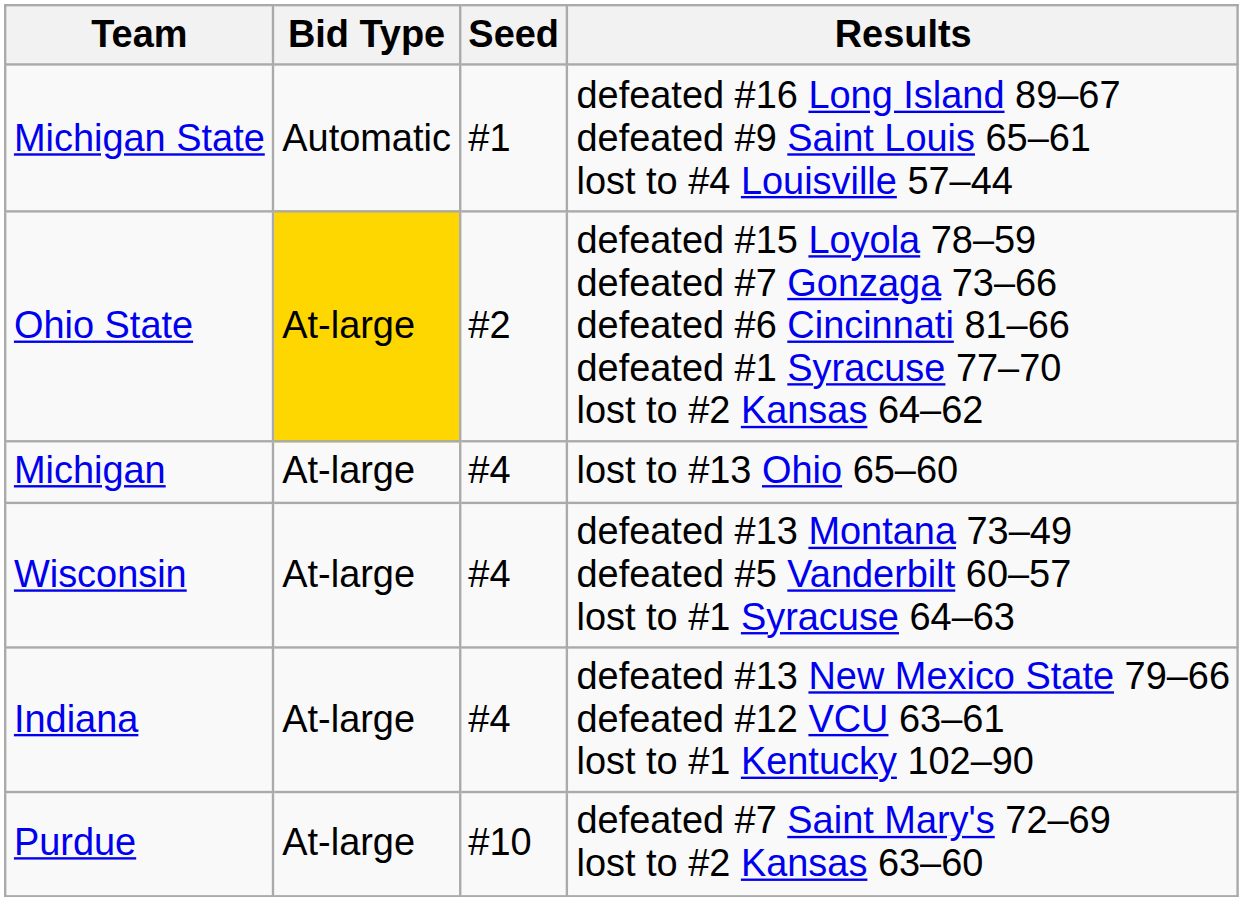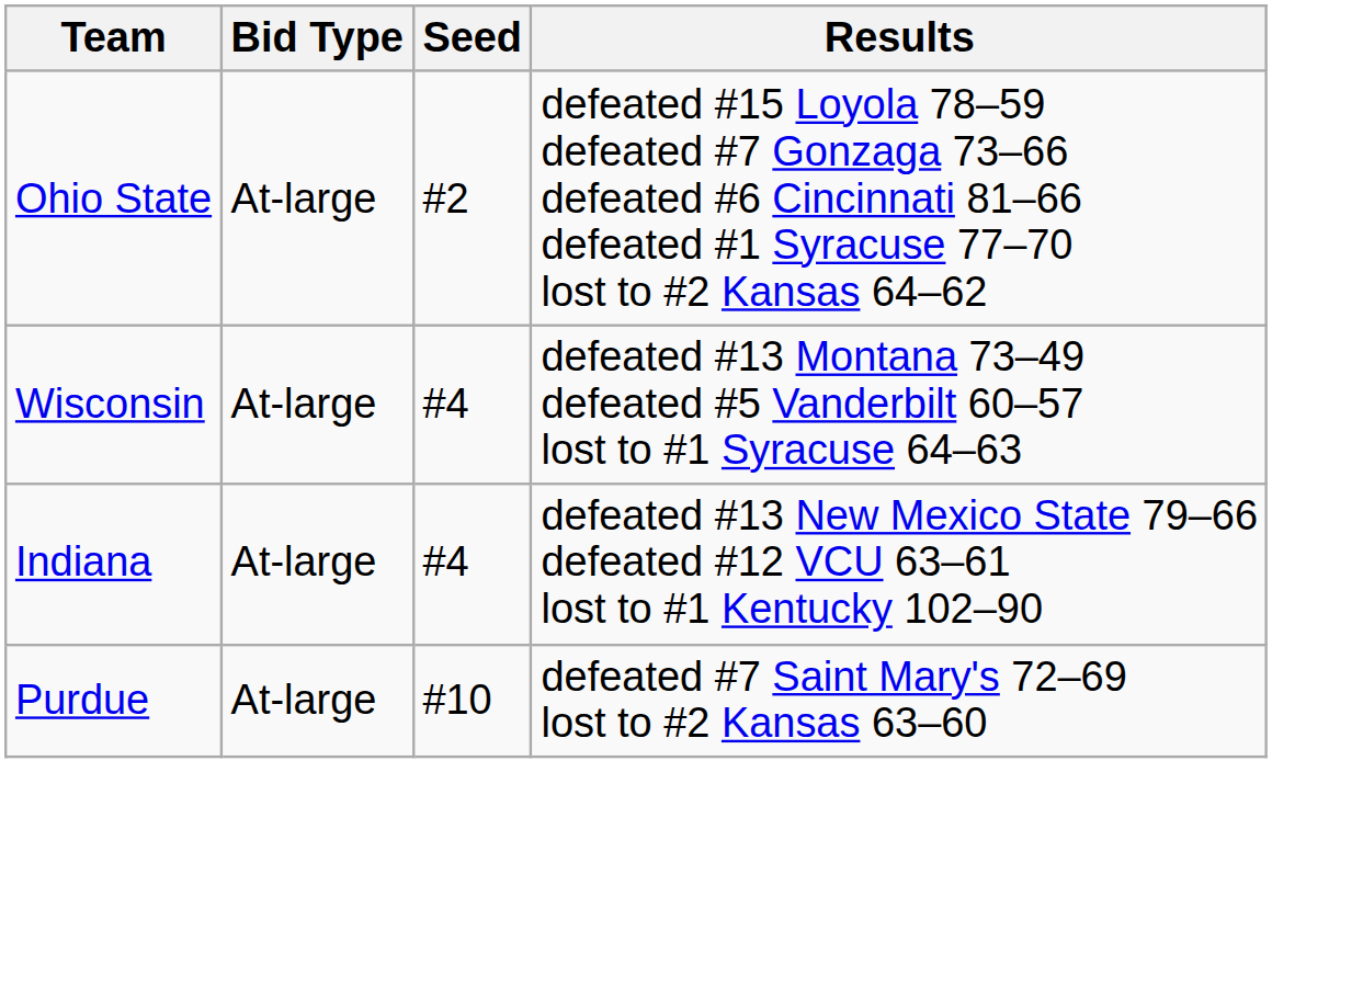 <table class="wikitable">
 <tr>
 <th align="center">Team</th>
 <th align="center">Bid Type</th>
 <th align="center">Seed</th>
 <th align="center">Results</th>
 </tr>
 <tr>
-<td><a href='#'>Michigan State</a></td>
-<td>Automatic</td>
-<td>#1</td>
-<td>defeated #16 <a href='#'>Long Island</a> 89–67<br> defeated #9 <a href='#'>Saint Louis</a> 65–61<br>lost to #4 <a href='#'>Louisville</a> 57–44</td>
-</tr>
-<tr>
 <td><a href='#'>Ohio State</a></td>
-<td style="background: gold;">At-large</td>
+<td>At-large</td>
 <td>#2</td>
 <td>defeated #15 <a href='#'>Loyola</a> 78–59<br> defeated #7 <a href='#'>Gonzaga</a> 73–66 <br> defeated #6 <a href='#'>Cincinnati</a> 81–66<br> defeated #1 <a href='#'>Syracuse</a> 77–70<br>lost to #2 <a href='#'>Kansas</a> 64–62</td>
-</tr>
-<tr>
-<td><a href='#'>Michigan</a></td>
-<td>At-large</td>
-<td>#4</td>
-<td>lost to #13 <a href='#'>Ohio</a> 65–60</td>
 </tr>
 <tr>
 <td><a href='#'>Wisconsin</a></td>
 <td>At-large</td>
 <td>#4</td>
 <td>defeated #13 <a href='#'>Montana</a> 73–49<br> defeated #5 <a href='#'>Vanderbilt</a> 60–57<br> lost to #1 <a href='#'>Syracuse</a> 64–63</td>
 </tr>
 <tr>
 <td><a href='#'>Indiana</a></td>
 <td>At-large</td>
 <td>#4</td>
 <td>defeated #13 <a href='#'>New Mexico State</a> 79–66<br> defeated #12 <a href='#'>VCU</a> 63–61<br>lost to #1 <a href='#'>Kentucky</a> 102–90</td>
 </tr>
 <tr>
 <td><a href='#'>Purdue</a></td>
 <td>At-large</td>
 <td>#10</td>
 <td>defeated #7 <a href='#'>Saint Mary's</a> 72–69<br> lost to #2 <a href='#'>Kansas</a> 63–60</td>
 </tr>
 </table>
